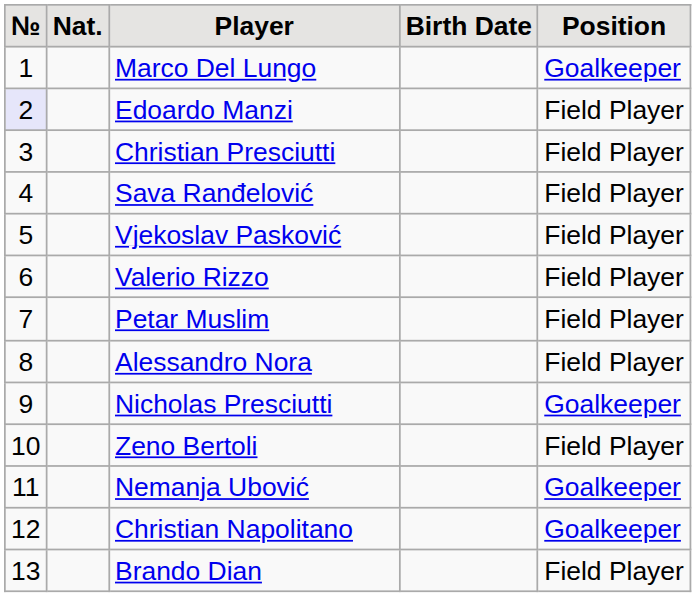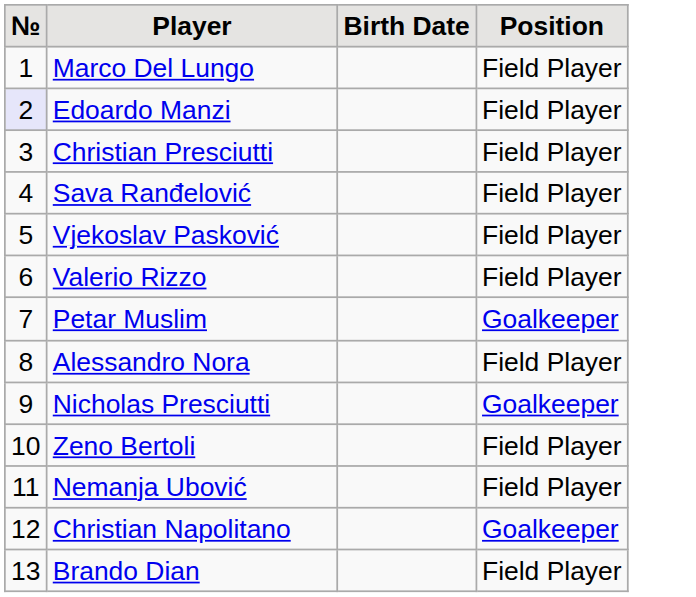 <table class=wikitable style="font-size: 95%; border: 1px solid #CFB53B; border-collapse: collapse;">
 <tr bgcolor="E5E4E2">
 <td align=center><strong>№</strong></td>
-<td align=center><strong>Nat.</strong></td>
 <td width=160; align=center><strong>Player</strong></td>
 <td align=center><strong>Birth Date</strong></td>
 <td align=center><strong>Position</strong></td>
 </tr>
 <tr>
 <td align=center>1</td>
-<td align=center></td>
 <td><a href='#'>Marco Del Lungo</a></td>
 <td align=right></td>
-<td><a href='#'>Goalkeeper</a></td>
+<td>Field Player</td>
 </tr>
 <tr>
 <td align=center style="background: lavender;">2</td>
-<td align=center></td>
 <td><a href='#'>Edoardo Manzi</a></td>
 <td align=right></td>
 <td>Field Player</td>
 </tr>
 <tr>
 <td align=center>3</td>
-<td align=center></td>
 <td><a href='#'>Christian Presciutti</a></td>
 <td align=right></td>
 <td>Field Player</td>
 </tr>
 <tr>
 <td align=center>4</td>
-<td align=center></td>
 <td><a href='#'>Sava Ranđelović</a></td>
 <td align=right></td>
 <td>Field Player</td>
 </tr>
 <tr>
 <td align=center>5</td>
-<td align=center></td>
 <td><a href='#'>Vjekoslav Pasković</a></td>
 <td align=right></td>
 <td>Field Player</td>
 </tr>
 <tr>
 <td align=center>6</td>
-<td align=center></td>
 <td><a href='#'>Valerio Rizzo</a></td>
 <td align=right></td>
 <td>Field Player</td>
 </tr>
 <tr>
 <td align=center>7</td>
-<td align=center></td>
 <td><a href='#'>Petar Muslim</a></td>
 <td align=right></td>
-<td>Field Player</td>
+<td><a href='#'>Goalkeeper</a></td>
 </tr>
 <tr>
 <td align=center>8</td>
-<td align=center></td>
 <td><a href='#'>Alessandro Nora</a></td>
 <td align=right></td>
 <td>Field Player</td>
 </tr>
 <tr>
 <td align=center>9</td>
-<td align=center></td>
 <td><a href='#'>Nicholas Presciutti</a></td>
 <td align=right></td>
 <td><a href='#'>Goalkeeper</a></td>
 </tr>
 <tr>
 <td align=center>10</td>
-<td align=center></td>
 <td><a href='#'>Zeno Bertoli</a></td>
 <td align=right></td>
 <td>Field Player</td>
 </tr>
 <tr>
 <td align=center>11</td>
-<td align=center></td>
 <td><a href='#'>Nemanja Ubović</a></td>
 <td align=right></td>
-<td><a href='#'>Goalkeeper</a></td>
+<td>Field Player</td>
 </tr>
 <tr>
 <td align=center>12</td>
-<td align=center></td>
 <td><a href='#'>Christian Napolitano</a></td>
 <td align=right></td>
 <td><a href='#'>Goalkeeper</a></td>
 </tr>
 <tr>
 <td align=center>13</td>
-<td align=center></td>
 <td><a href='#'>Brando Dian</a></td>
 <td align=right></td>
 <td>Field Player</td>
 </tr>
 </table>
